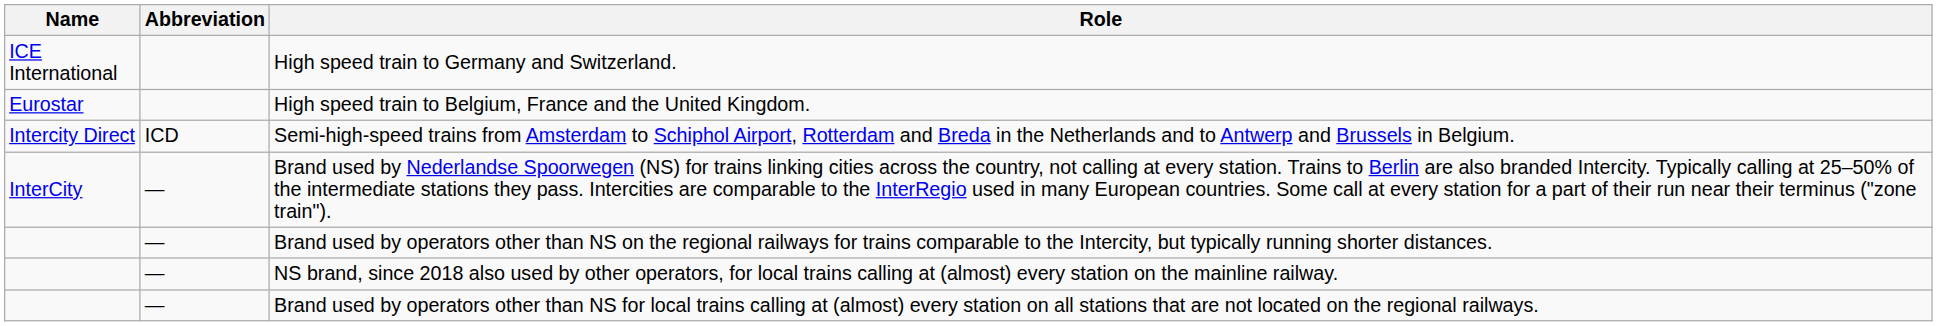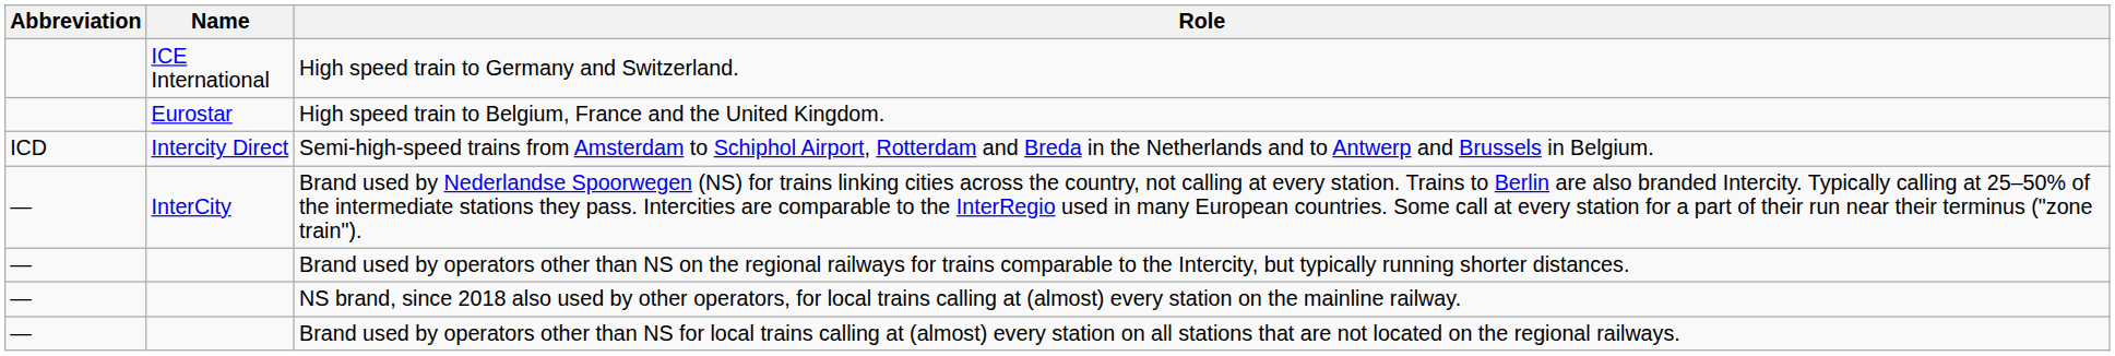 <table class="wikitable">
 <tr>
+<th>Abbreviation</th>
 <th>Name</th>
-<th>Abbreviation</th>
 <th>Role</th>
 </tr>
 <tr>
+<td></td>
 <td><a href='#'>ICE</a> International</td>
-<td></td>
 <td>High speed train to Germany and Switzerland.</td>
 </tr>
 <tr>
+<td></td>
 <td><a href='#'>Eurostar</a></td>
-<td></td>
 <td>High speed train to Belgium, France and the United Kingdom.</td>
 </tr>
 <tr>
+<td>ICD</td>
 <td><a href='#'>Intercity Direct</a></td>
-<td>ICD</td>
 <td>Semi-high-speed trains from <a href='#'>Amsterdam</a> to <a href='#'>Schiphol Airport</a>, <a href='#'>Rotterdam</a> and <a href='#'>Breda</a> in the Netherlands and to <a href='#'>Antwerp</a> and <a href='#'>Brussels</a> in Belgium.</td>
 </tr>
 <tr>
+<td>—</td>
 <td><a href='#'>InterCity</a></td>
-<td>—</td>
 <td>Brand used by <a href='#'>Nederlandse Spoorwegen</a> (NS) for trains linking cities across the country, not calling at every station. Trains to <a href='#'>Berlin</a> are also branded Intercity. Typically calling at 25–50% of the intermediate stations they pass. Intercities are comparable to the <a href='#'>InterRegio</a> used in many European countries. Some call at every station for a part of their run near their terminus ("zone train").</td>
 </tr>
 <tr>
+<td>—</td>
 <td></td>
-<td>—</td>
 <td>Brand used by operators other than NS on the regional railways for trains comparable to the Intercity, but typically running shorter distances.</td>
 </tr>
 <tr>
+<td>—</td>
 <td></td>
-<td>—</td>
 <td>NS brand, since 2018 also used by other operators, for local trains calling at (almost) every station on the mainline railway.</td>
 </tr>
 <tr>
+<td>—</td>
 <td></td>
-<td>—</td>
 <td>Brand used by operators other than NS for local trains calling at (almost) every station on all stations that are not located on the regional railways.</td>
 </tr>
 </table>
